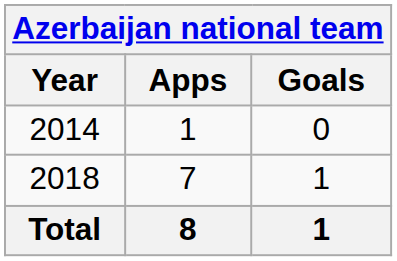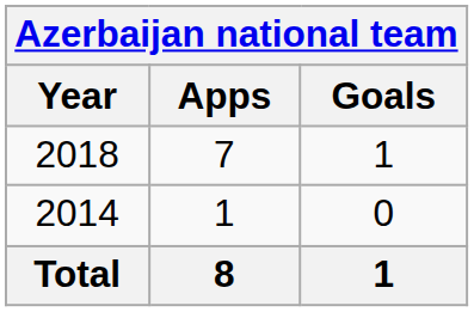 <table class="wikitable" style="text-align:center">
 <tr>
 <th colspan=3><a href='#'>Azerbaijan national team</a></th>
 </tr>
 <tr>
 <th>Year</th>
 <th>Apps</th>
 <th>Goals</th>
 </tr>
 <tr>
+<td>2018</td>
+<td>7</td>
+<td>1</td>
+</tr>
+<tr>
 <td>2014</td>
 <td>1</td>
 <td>0</td>
-</tr>
-<tr>
-<td>2018</td>
-<td>7</td>
-<td>1</td>
 </tr>
 <tr>
 <th>Total</th>
 <th>8</th>
 <th>1</th>
 </tr>
 </table>
